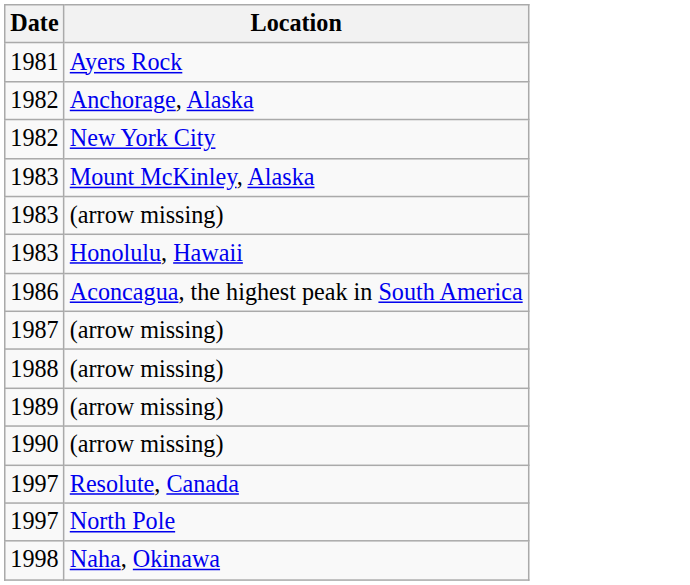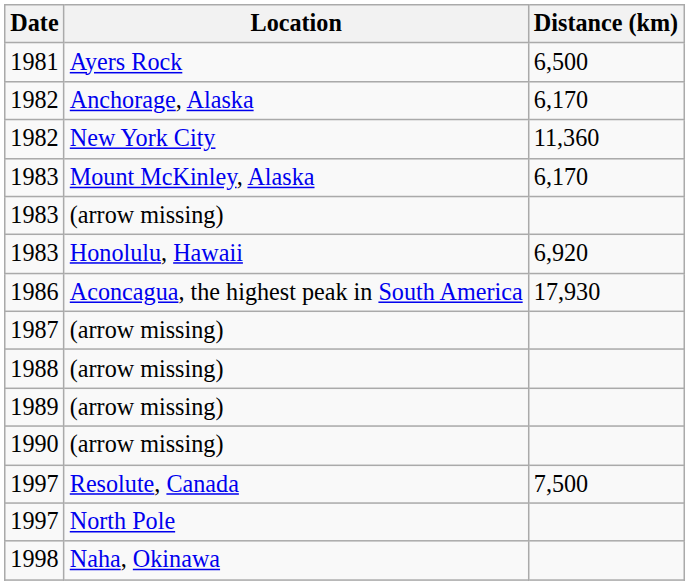 <table class="wikitable">
 <tr>
 <th>Date</th>
 <th>Location</th>
+<th>Distance (km)</th>
 </tr>
 <tr>
 <td>1981</td>
 <td><a href='#'>Ayers Rock</a></td>
+<td>6,500</td>
 </tr>
 <tr>
 <td>1982</td>
 <td><a href='#'>Anchorage</a>, <a href='#'>Alaska</a></td>
+<td>6,170</td>
 </tr>
 <tr>
 <td>1982</td>
 <td><a href='#'>New York City</a></td>
+<td>11,360</td>
 </tr>
 <tr 背x>
 <td>1983</td>
 <td><a href='#'>Mount McKinley</a>, <a href='#'>Alaska</a></td>
+<td>6,170</td>
 </tr>
 <tr>
 <td>1983</td>
 <td>(arrow missing)</td>
+<td></td>
 </tr>
 <tr>
 <td>1983</td>
 <td><a href='#'>Honolulu</a>, <a href='#'>Hawaii</a></td>
+<td>6,920</td>
 </tr>
 <tr>
 <td>1986</td>
 <td><a href='#'>Aconcagua</a>, the highest peak in <a href='#'>South America</a></td>
+<td>17,930</td>
 </tr>
 <tr>
 <td>1987</td>
 <td>(arrow missing)</td>
+<td></td>
 </tr>
 <tr>
 <td>1988</td>
 <td>(arrow missing)</td>
+<td></td>
 </tr>
 <tr>
 <td>1989</td>
 <td>(arrow missing)</td>
+<td></td>
 </tr>
 <tr>
 <td>1990</td>
 <td>(arrow missing)</td>
+<td></td>
 </tr>
 <tr>
 <td>1997</td>
 <td><a href='#'>Resolute</a>, <a href='#'>Canada</a></td>
+<td>7,500</td>
 </tr>
 <tr>
 <td>1997</td>
 <td><a href='#'>North Pole</a></td>
+<td></td>
 </tr>
 <tr>
 <td>1998</td>
 <td><a href='#'>Naha</a>, <a href='#'>Okinawa</a></td>
+<td></td>
 </tr>
 </table>
